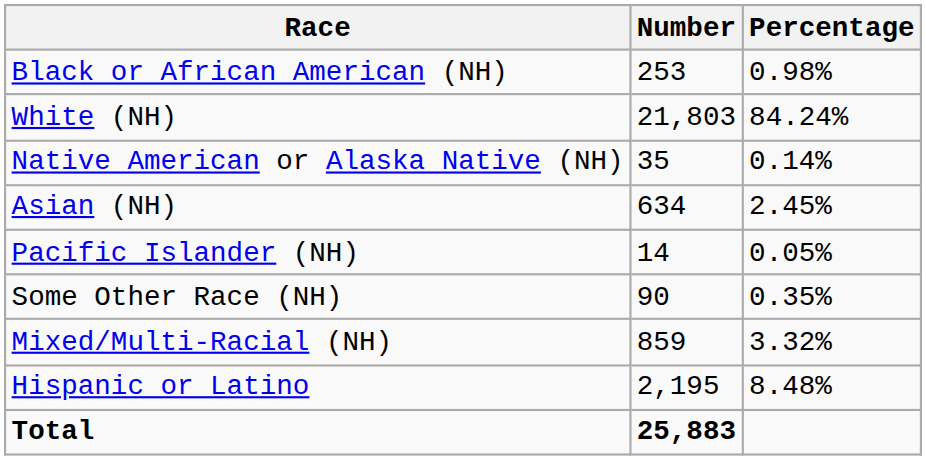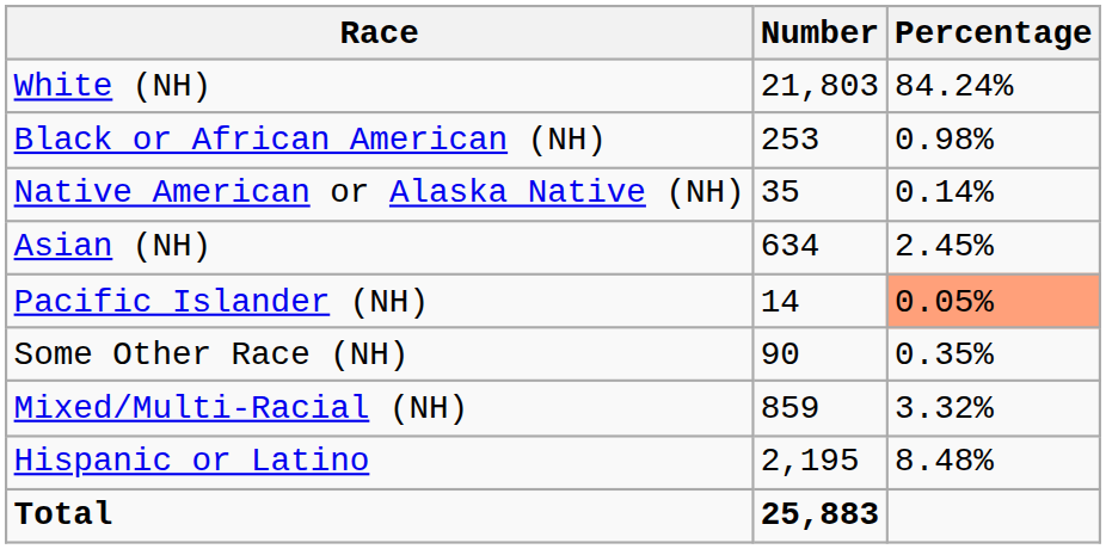 <table class="wikitable">
 <tr>
 <th>Race</th>
 <th>Number</th>
 <th>Percentage</th>
 </tr>
 <tr>
+<td><a href='#'>White</a> (NH)</td>
+<td>21,803</td>
+<td>84.24%</td>
+</tr>
+<tr>
 <td><a href='#'>Black or African American</a> (NH)</td>
 <td>253</td>
 <td>0.98%</td>
-</tr>
-<tr>
-<td><a href='#'>White</a> (NH)</td>
-<td>21,803</td>
-<td>84.24%</td>
 </tr>
 <tr>
 <td><a href='#'>Native American</a> or <a href='#'>Alaska Native</a> (NH)</td>
 <td>35</td>
 <td>0.14%</td>
 </tr>
 <tr>
 <td><a href='#'>Asian</a> (NH)</td>
 <td>634</td>
 <td>2.45%</td>
 </tr>
 <tr>
 <td><a href='#'>Pacific Islander</a> (NH)</td>
 <td>14</td>
-<td>0.05%</td>
+<td style="background: lightsalmon;">0.05%</td>
 </tr>
 <tr>
 <td>Some Other Race (NH)</td>
 <td>90</td>
 <td>0.35%</td>
 </tr>
 <tr>
 <td><a href='#'>Mixed/Multi-Racial</a> (NH)</td>
 <td>859</td>
 <td>3.32%</td>
 </tr>
 <tr>
 <td><a href='#'>Hispanic or Latino</a></td>
 <td>2,195</td>
 <td>8.48%</td>
 </tr>
 <tr>
 <td><strong>Total</strong></td>
 <td><strong>25,883</strong></td>
 <td></td>
 </tr>
 </table>
